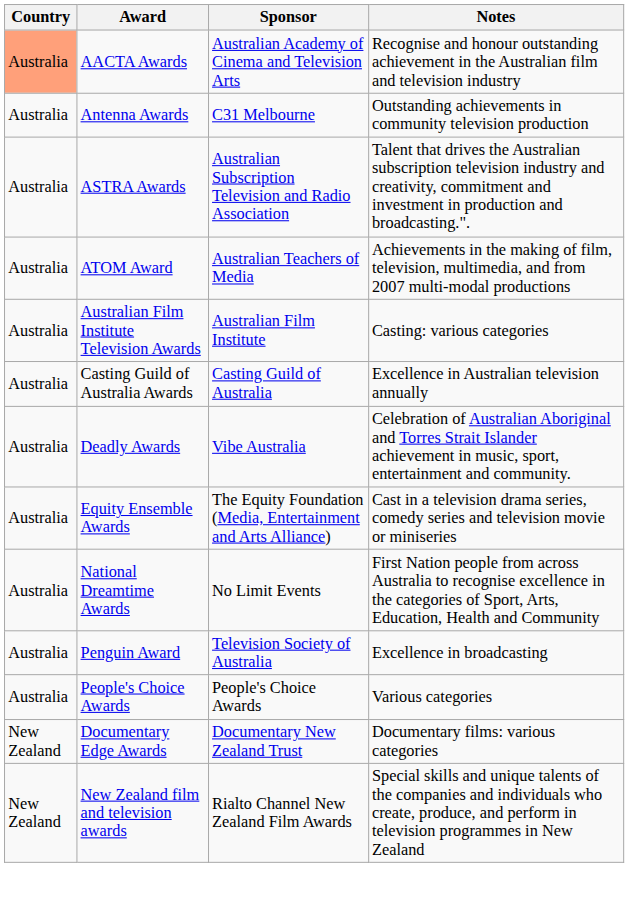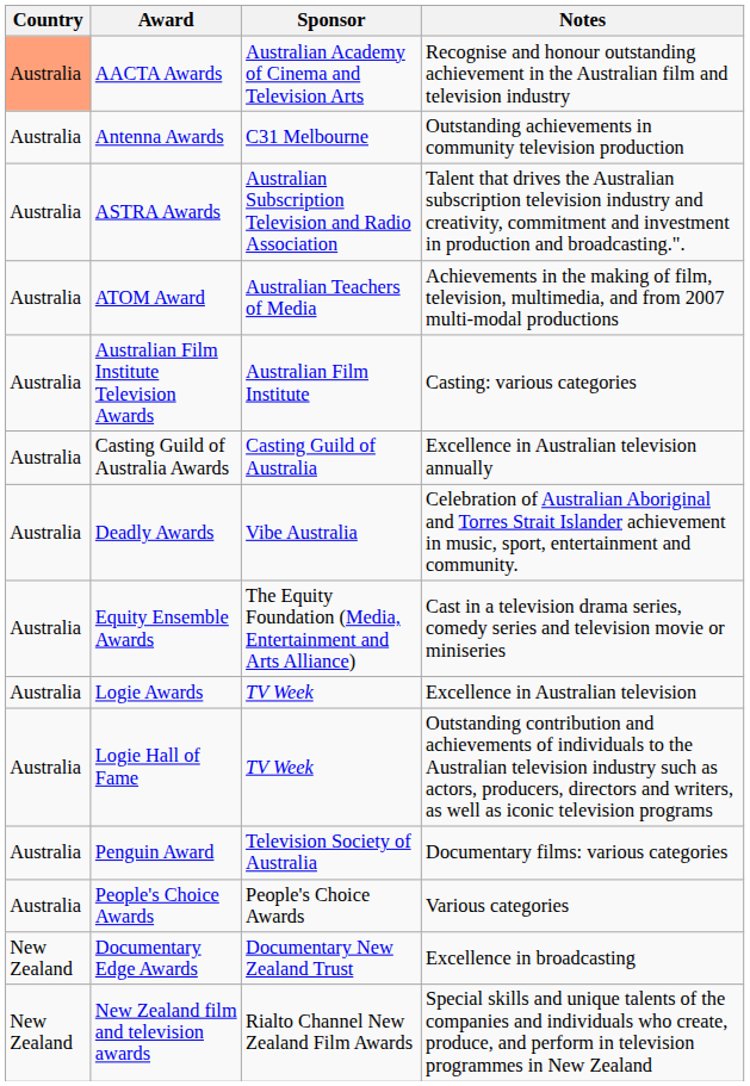 <table class="wikitable sortable">
 <tr>
 <th>Country</th>
 <th>Award</th>
 <th>Sponsor</th>
 <th>Notes</th>
 </tr>
 <tr>
 <td style="background: lightsalmon;">Australia</td>
 <td><a href='#'>AACTA Awards</a></td>
 <td><a href='#'>Australian Academy of Cinema and Television Arts</a></td>
 <td>Recognise and honour outstanding achievement in the Australian film and television industry</td>
 </tr>
 <tr>
 <td>Australia</td>
 <td><a href='#'>Antenna Awards</a></td>
 <td><a href='#'>C31 Melbourne</a></td>
 <td>Outstanding achievements in community television production</td>
 </tr>
 <tr>
 <td>Australia</td>
 <td><a href='#'>ASTRA Awards</a></td>
 <td><a href='#'>Australian Subscription Television and Radio Association</a></td>
 <td>Talent that drives the Australian subscription television industry and creativity, commitment and investment in production and broadcasting.".</td>
 </tr>
 <tr>
 <td>Australia</td>
 <td><a href='#'>ATOM Award</a></td>
 <td><a href='#'>Australian Teachers of Media</a></td>
 <td>Achievements in the making of film, television, multimedia, and from 2007 multi-modal productions</td>
 </tr>
 <tr>
 <td>Australia</td>
 <td><a href='#'>Australian Film Institute Television Awards</a></td>
 <td><a href='#'>Australian Film Institute</a></td>
 <td>Casting: various categories</td>
 </tr>
 <tr>
 <td>Australia</td>
 <td>Casting Guild of Australia Awards</td>
 <td><a href='#'>Casting Guild of Australia</a></td>
 <td>Excellence in Australian television annually</td>
 </tr>
 <tr>
 <td>Australia</td>
 <td><a href='#'>Deadly Awards</a></td>
 <td><a href='#'>Vibe Australia</a></td>
 <td>Celebration of <a href='#'>Australian Aboriginal</a> and <a href='#'>Torres Strait Islander</a> achievement in music, sport, entertainment and community.</td>
 </tr>
 <tr>
 <td>Australia</td>
 <td><a href='#'>Equity Ensemble Awards</a></td>
 <td>The Equity Foundation (<a href='#'>Media, Entertainment and Arts Alliance</a>)</td>
 <td>Cast in a television drama series, comedy series and television movie or miniseries</td>
 </tr>
 <tr>
 <td>Australia</td>
-<td><a href='#'>National Dreamtime Awards</a></td>
-<td>No Limit Events</td>
-<td>First Nation people from across Australia to recognise excellence in the categories of Sport, Arts, Education, Health and Community</td>
+<td><a href='#'>Logie Awards</a></td>
+<td><em><a href='#'>TV Week</a></em></td>
+<td>Excellence in Australian television</td>
+</tr>
+<tr>
+<td>Australia</td>
+<td><a href='#'>Logie Hall of Fame</a></td>
+<td><em><a href='#'>TV Week</a></em></td>
+<td>Outstanding contribution and achievements of individuals to the Australian television industry such as actors, producers, directors and writers, as well as iconic television programs</td>
 </tr>
 <tr>
 <td>Australia</td>
 <td><a href='#'>Penguin Award</a></td>
 <td><a href='#'>Television Society of Australia</a></td>
-<td>Excellence in broadcasting</td>
+<td>Documentary films: various categories</td>
 </tr>
 <tr>
 <td>Australia</td>
 <td><a href='#'>People's Choice Awards</a></td>
 <td>People's Choice Awards</td>
 <td>Various categories</td>
 </tr>
 <tr>
 <td>New Zealand</td>
 <td><a href='#'>Documentary Edge Awards</a></td>
 <td><a href='#'>Documentary New Zealand Trust</a></td>
-<td>Documentary films: various categories</td>
+<td>Excellence in broadcasting</td>
 </tr>
 <tr>
 <td>New Zealand</td>
 <td><a href='#'>New Zealand film and television awards</a></td>
 <td>Rialto Channel New Zealand Film Awards</td>
 <td>Special skills and unique talents of the companies and individuals who create, produce, and perform in television programmes in New Zealand</td>
 </tr>
 </table>
